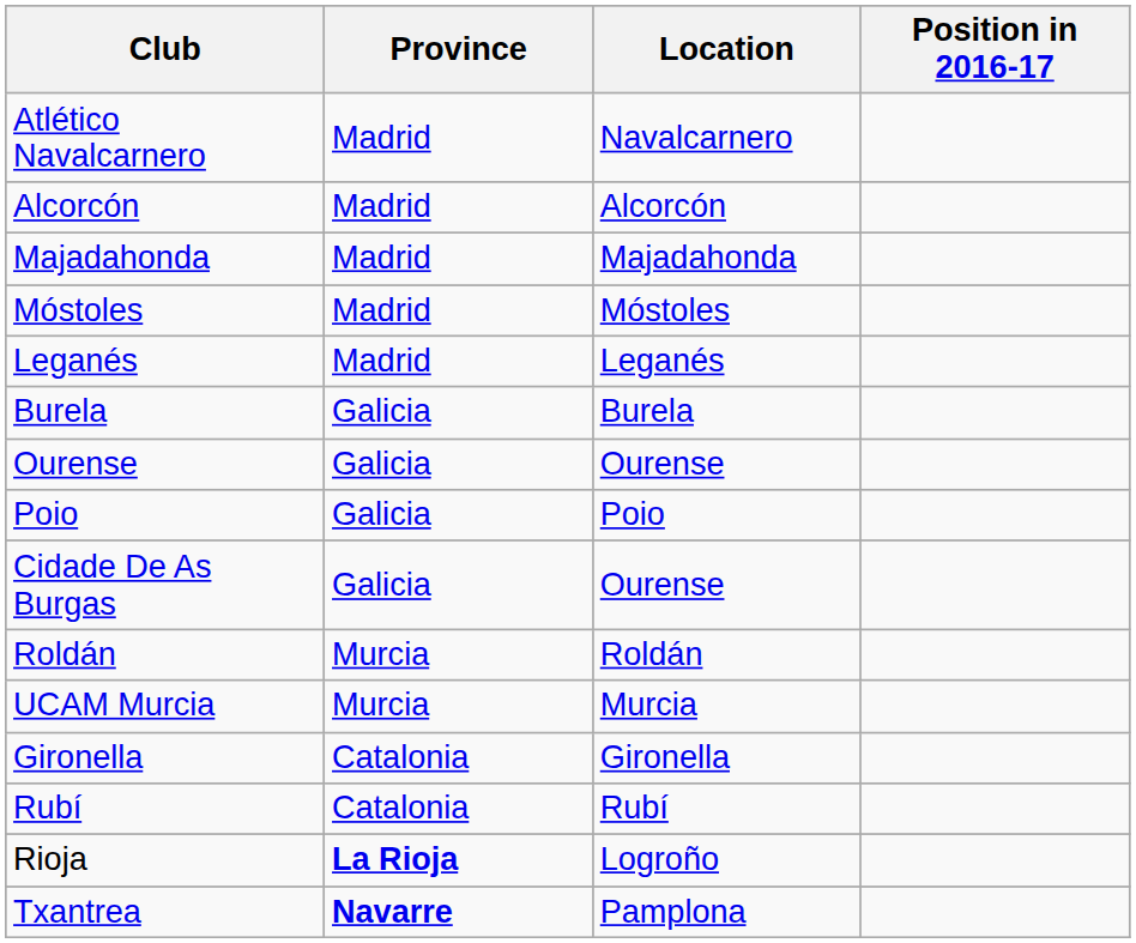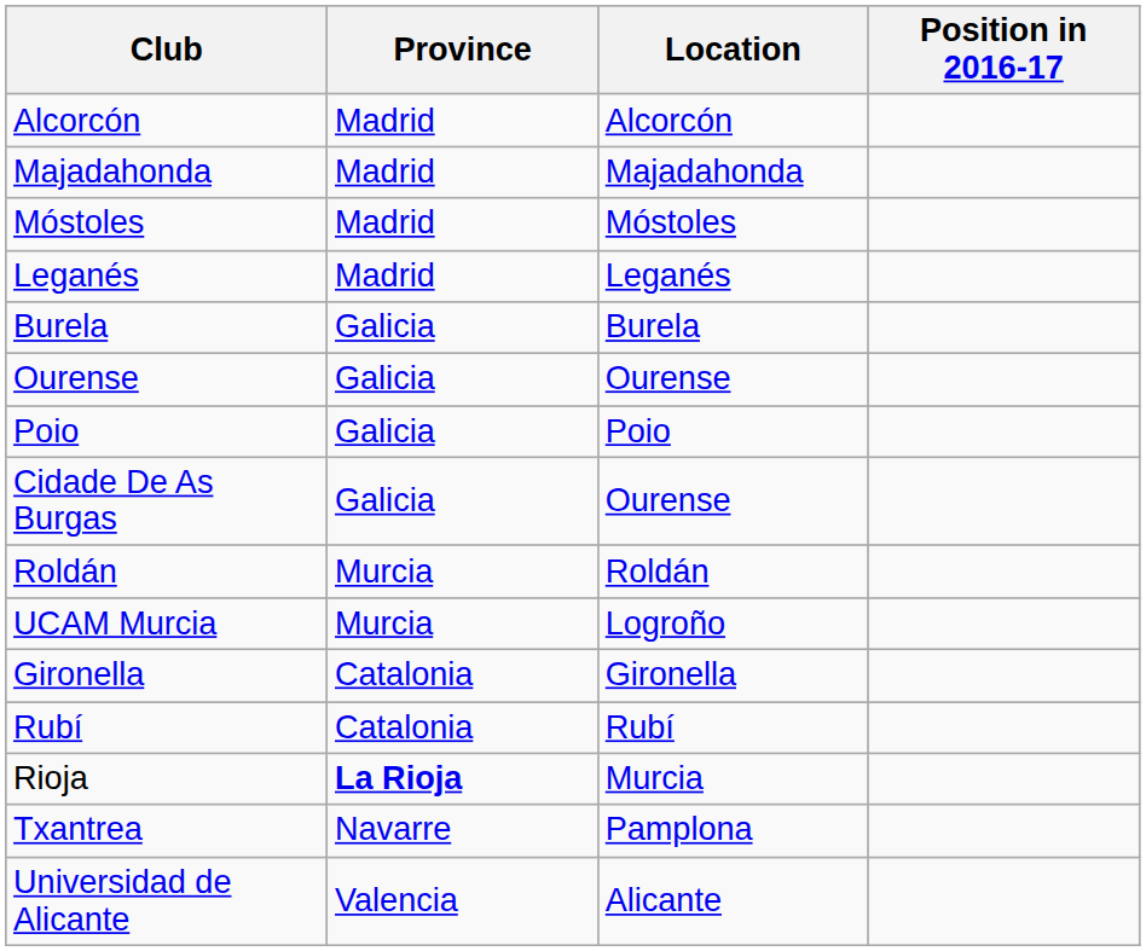 <table class="wikitable sortable">
 <tr>
 <th width=150>Club</th>
 <th width=125>Province</th>
 <th width=125>Location</th>
 <th width=125>Position in <a href='#'>2016-17</a></th>
-</tr>
-<tr>
-<td><a href='#'>Atlético Navalcarnero</a></td>
-<td> <a href='#'>Madrid</a></td>
-<td><a href='#'>Navalcarnero</a></td>
-<td></td>
 </tr>
 <tr>
 <td><a href='#'>Alcorcón</a></td>
 <td> <a href='#'>Madrid</a></td>
 <td><a href='#'>Alcorcón</a></td>
 <td></td>
 </tr>
 <tr>
 <td><a href='#'>Majadahonda</a></td>
 <td> <a href='#'>Madrid</a></td>
 <td><a href='#'>Majadahonda</a></td>
 <td></td>
 </tr>
 <tr>
 <td><a href='#'>Móstoles</a></td>
 <td> <a href='#'>Madrid</a></td>
 <td><a href='#'>Móstoles</a></td>
 <td></td>
 </tr>
 <tr>
 <td><a href='#'>Leganés</a></td>
 <td> <a href='#'>Madrid</a></td>
 <td><a href='#'>Leganés</a></td>
 <td></td>
 </tr>
 <tr>
 <td><a href='#'>Burela</a></td>
 <td> <a href='#'>Galicia</a></td>
 <td><a href='#'>Burela</a></td>
 <td></td>
 </tr>
 <tr>
 <td><a href='#'>Ourense</a></td>
 <td> <a href='#'>Galicia</a></td>
 <td><a href='#'>Ourense</a></td>
 <td></td>
 </tr>
 <tr>
 <td><a href='#'>Poio</a></td>
 <td> <a href='#'>Galicia</a></td>
 <td><a href='#'>Poio</a></td>
 <td></td>
 </tr>
 <tr>
 <td><a href='#'>Cidade De As Burgas</a></td>
 <td> <a href='#'>Galicia</a></td>
 <td><a href='#'>Ourense</a></td>
 <td></td>
 </tr>
 <tr>
 <td><a href='#'>Roldán</a></td>
 <td> <a href='#'>Murcia</a></td>
 <td><a href='#'>Roldán</a></td>
 <td></td>
 </tr>
 <tr>
 <td><a href='#'>UCAM Murcia</a></td>
 <td> <a href='#'>Murcia</a></td>
-<td><a href='#'>Murcia</a></td>
+<td><a href='#'>Logroño</a></td>
 <td></td>
 </tr>
 <tr>
 <td><a href='#'>Gironella</a></td>
 <td> <a href='#'>Catalonia</a></td>
 <td><a href='#'>Gironella</a></td>
 <td></td>
 </tr>
 <tr>
 <td><a href='#'>Rubí</a></td>
 <td> <a href='#'>Catalonia</a></td>
 <td><a href='#'>Rubí</a></td>
 <td></td>
 </tr>
 <tr>
 <td>Rioja</td>
 <td><strong> <a href='#'>La Rioja</a></strong></td>
-<td><a href='#'>Logroño</a></td>
+<td><a href='#'>Murcia</a></td>
 <td></td>
 </tr>
 <tr>
 <td><a href='#'>Txantrea</a></td>
-<td><strong> <a href='#'>Navarre</a></strong></td>
+<td> <a href='#'>Navarre</a></td>
 <td><a href='#'>Pamplona</a></td>
 <td></td>
 </tr>
+<tr>
+<td><a href='#'>Universidad de Alicante</a></td>
+<td> <a href='#'>Valencia</a></td>
+<td><a href='#'>Alicante</a></td>
+<td></td>
+</tr>
 </table>
